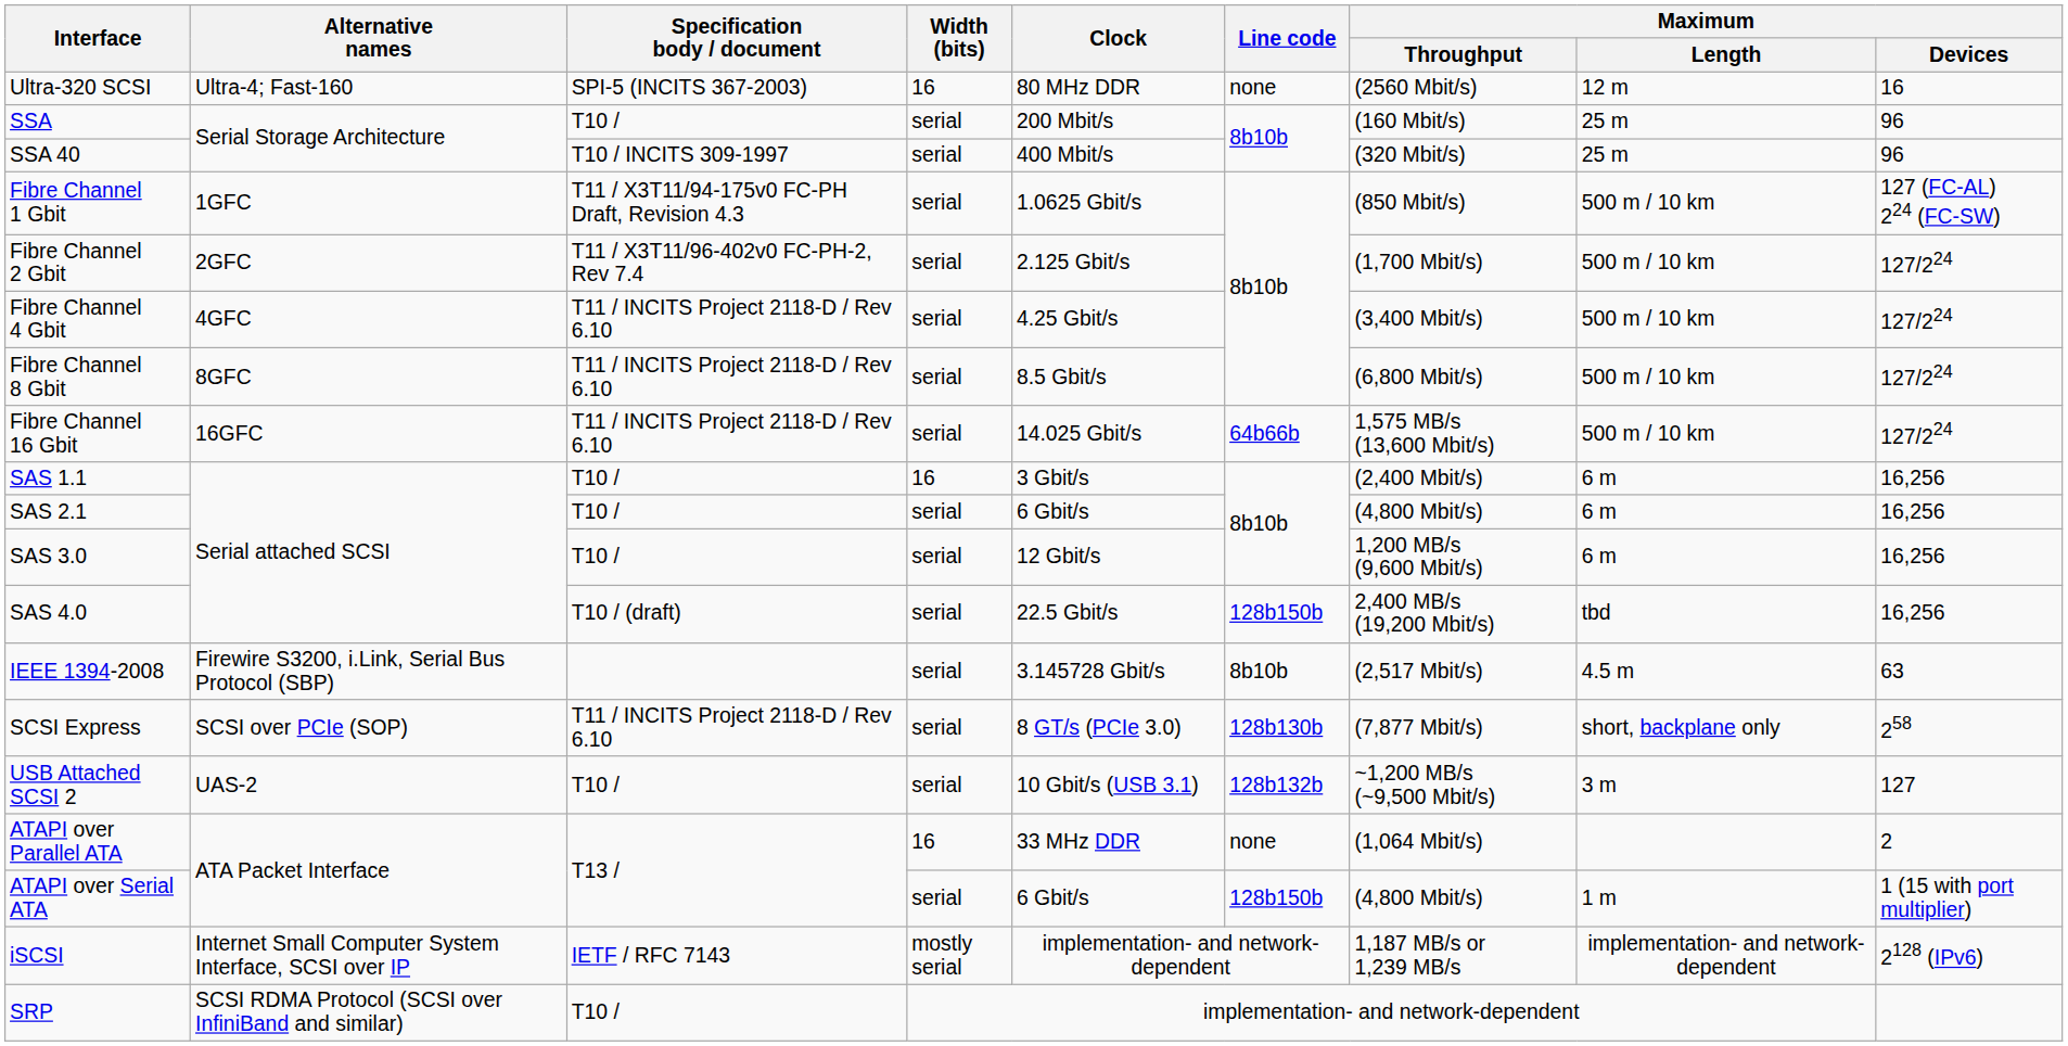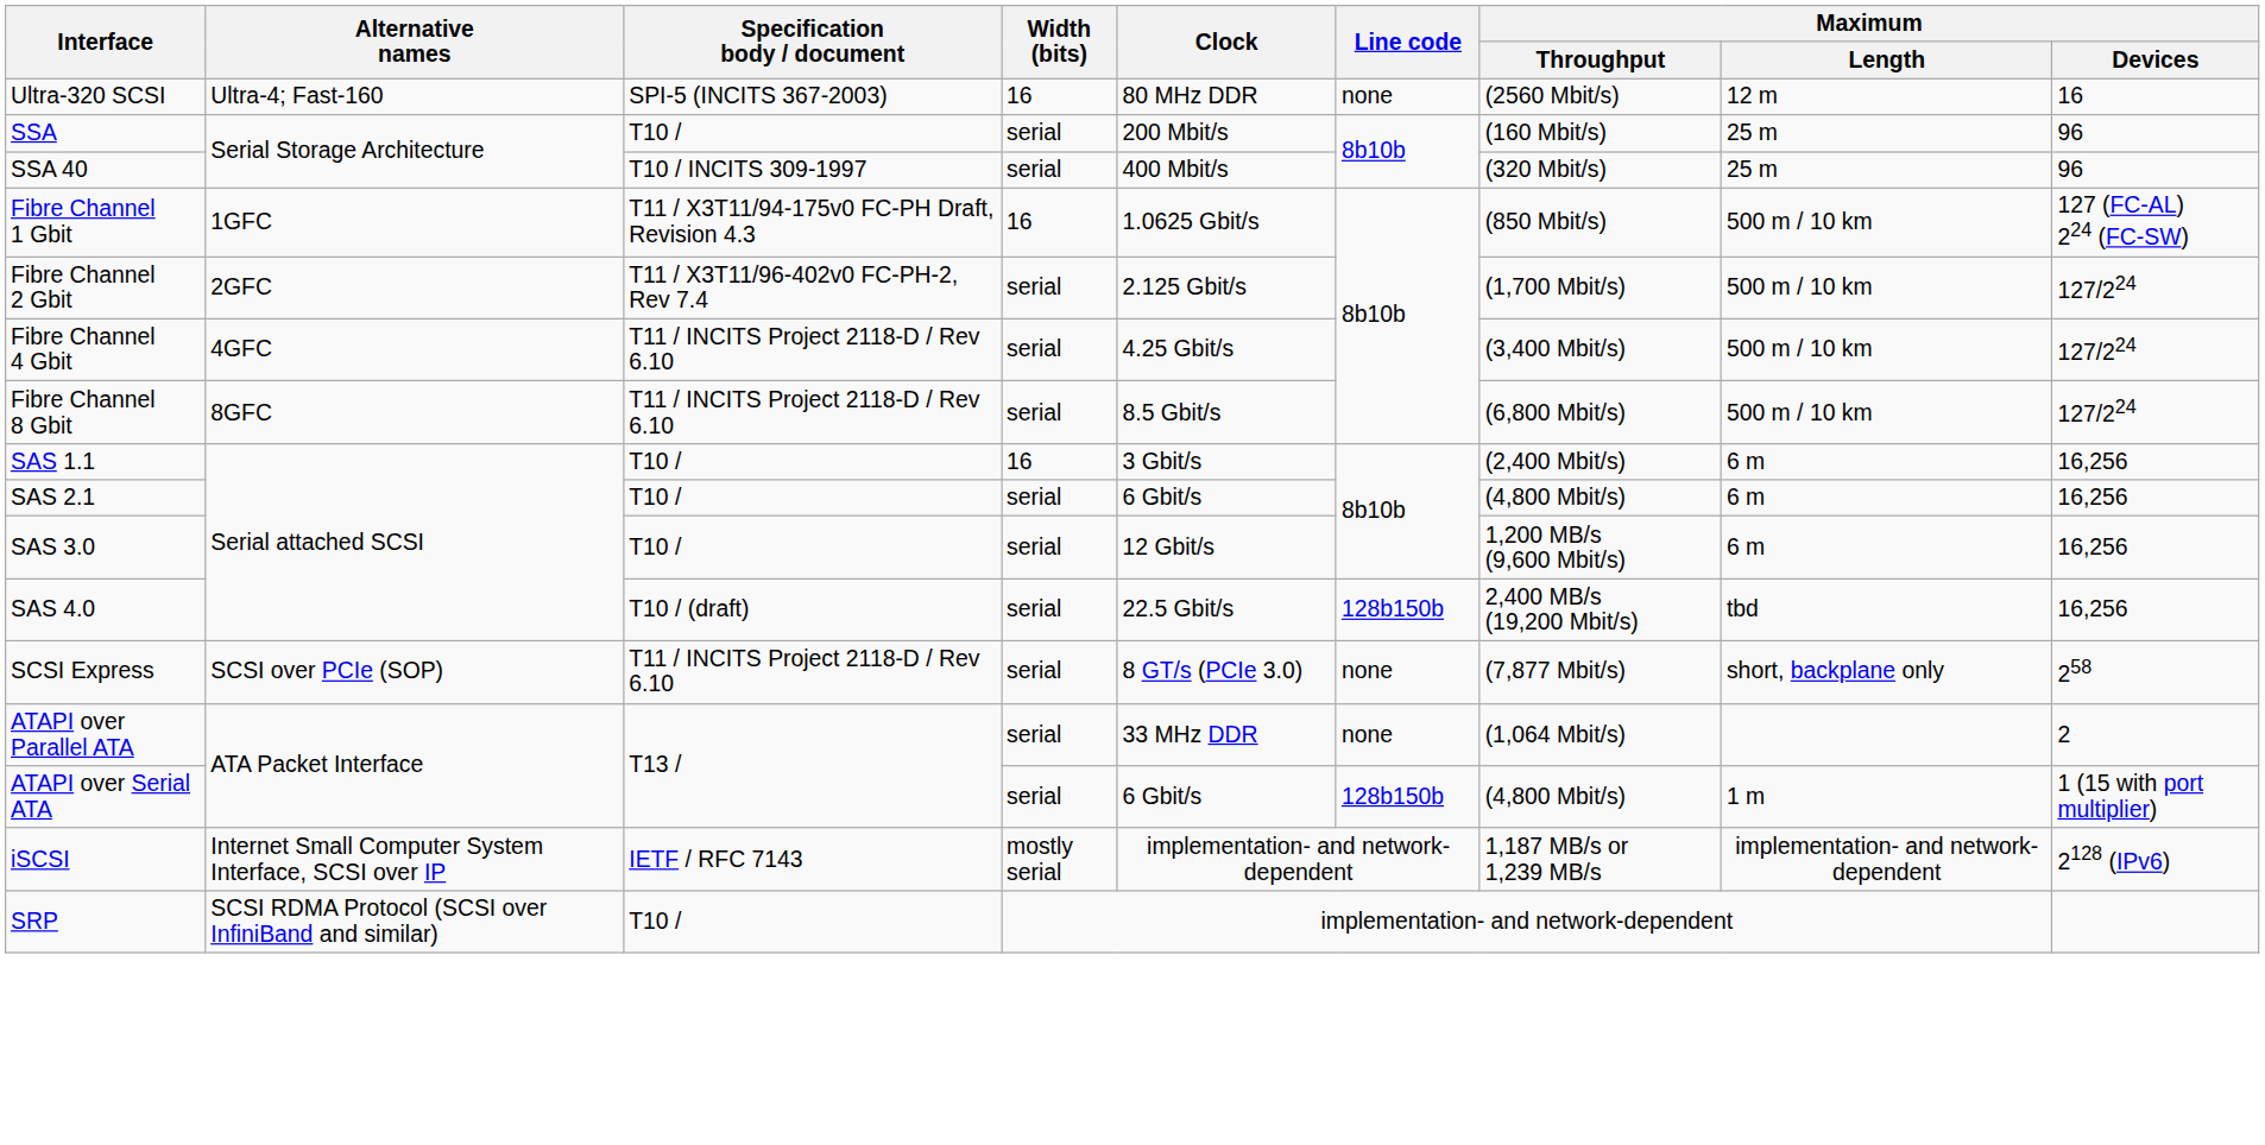 <table class="wikitable">
 <tr>
 <th rowspan=2>Interface</th>
 <th rowspan=2>Alternative<br>names</th>
 <th rowspan=2>Specification<br>body / document</th>
 <th rowspan=2>Width<br>(bits)</th>
 <th rowspan=2>Clock</th>
 <th rowspan=2><a href='#'>Line code</a></th>
 <th colspan=3>Maximum</th>
 </tr>
 <tr>
 <th>Throughput</th>
 <th>Length</th>
 <th>Devices</th>
 </tr>
 <tr>
 <td>Ultra-320 SCSI</td>
 <td>Ultra-4; Fast-160</td>
 <td>SPI-5 (INCITS 367-2003)</td>
 <td>16</td>
 <td>80 MHz DDR</td>
 <td>none</td>
 <td> (2560 Mbit/s)</td>
 <td>12 m</td>
 <td>16</td>
 </tr>
 <tr>
 <td><a href='#'>SSA</a></td>
 <td rowspan=2>Serial Storage Architecture</td>
 <td>T10 / </td>
 <td>serial</td>
 <td>200 Mbit/s</td>
 <td rowspan=2><a href='#'>8b10b</a></td>
 <td> (160 Mbit/s)</td>
 <td>25 m</td>
 <td>96</td>
 </tr>
 <tr>
 <td>SSA 40</td>
 <td>T10 / INCITS 309-1997</td>
 <td>serial</td>
 <td>400 Mbit/s</td>
 <td> (320 Mbit/s)</td>
 <td>25 m</td>
 <td>96</td>
 </tr>
 <tr>
 <td><a href='#'>Fibre Channel</a> 1 Gbit</td>
 <td>1GFC</td>
 <td>T11 / X3T11/94-175v0 FC-PH Draft, Revision 4.3</td>
-<td>serial</td>
+<td>16</td>
 <td>1.0625 Gbit/s</td>
 <td rowspan=4>8b10b</td>
 <td> (850 Mbit/s)</td>
 <td>500 m / 10 km</td>
 <td>127 (<a href='#'>FC-AL</a>)<br>2<sup>24</sup> (<a href='#'>FC-SW</a>)</td>
 </tr>
 <tr>
 <td>Fibre Channel 2 Gbit</td>
 <td>2GFC</td>
 <td>T11 / X3T11/96-402v0 FC-PH-2, Rev 7.4</td>
 <td>serial</td>
 <td>2.125 Gbit/s</td>
 <td> (1,700 Mbit/s)</td>
 <td>500 m / 10 km</td>
 <td>127/2<sup>24</sup></td>
 </tr>
 <tr>
 <td>Fibre Channel 4 Gbit</td>
 <td>4GFC</td>
 <td>T11 / INCITS Project 2118-D / Rev 6.10</td>
 <td>serial</td>
 <td>4.25 Gbit/s</td>
 <td> (3,400 Mbit/s)</td>
 <td>500 m / 10 km</td>
 <td>127/2<sup>24</sup></td>
 </tr>
 <tr>
 <td>Fibre Channel 8 Gbit</td>
 <td>8GFC</td>
 <td>T11 / INCITS Project 2118-D / Rev 6.10</td>
 <td>serial</td>
 <td>8.5 Gbit/s</td>
 <td> (6,800 Mbit/s)</td>
-<td>500 m / 10 km</td>
-<td>127/2<sup>24</sup></td>
-</tr>
-<tr>
-<td>Fibre Channel 16 Gbit</td>
-<td>16GFC</td>
-<td>T11 / INCITS Project 2118-D / Rev 6.10</td>
-<td>serial</td>
-<td>14.025 Gbit/s</td>
-<td><a href='#'>64b66b</a></td>
-<td>1,575 MB/s (13,600 Mbit/s)</td>
 <td>500 m / 10 km</td>
 <td>127/2<sup>24</sup></td>
 </tr>
 <tr>
 <td><a href='#'>SAS</a> 1.1</td>
 <td rowspan=4>Serial attached SCSI</td>
 <td>T10 / </td>
 <td>16</td>
 <td>3 Gbit/s</td>
 <td rowspan=3>8b10b</td>
 <td> (2,400 Mbit/s)</td>
 <td>6 m</td>
 <td>16,256</td>
 </tr>
 <tr>
 <td>SAS 2.1</td>
 <td>T10 / </td>
 <td>serial</td>
 <td>6 Gbit/s</td>
 <td> (4,800 Mbit/s)</td>
 <td>6 m</td>
 <td>16,256</td>
 </tr>
 <tr>
 <td>SAS 3.0</td>
 <td>T10 / </td>
 <td>serial</td>
 <td>12 Gbit/s</td>
 <td>1,200 MB/s (9,600 Mbit/s)</td>
 <td>6 m</td>
 <td>16,256</td>
 </tr>
 <tr>
 <td>SAS 4.0</td>
 <td>T10 /  (draft)</td>
 <td>serial</td>
 <td>22.5 Gbit/s</td>
 <td><a href='#'>128b150b</a></td>
 <td>2,400 MB/s (19,200 Mbit/s)</td>
 <td>tbd</td>
 <td>16,256</td>
 </tr>
 <tr>
-<td><a href='#'>IEEE 1394</a>-2008</td>
-<td>Firewire S3200, i.Link, Serial Bus Protocol (SBP)</td>
-<td></td>
-<td>serial</td>
-<td>3.145728 Gbit/s</td>
-<td>8b10b</td>
-<td> (2,517 Mbit/s)</td>
-<td>4.5 m</td>
-<td>63</td>
-</tr>
-<tr>
 <td>SCSI Express</td>
 <td>SCSI over <a href='#'>PCIe</a> (SOP)</td>
 <td>T11 / INCITS Project 2118-D / Rev 6.10</td>
 <td>serial</td>
 <td>8 <a href='#'>GT/s</a> (<a href='#'>PCIe</a> 3.0)</td>
-<td><a href='#'>128b130b</a></td>
+<td>none</td>
 <td> (7,877 Mbit/s)</td>
 <td>short, <a href='#'>backplane</a> only</td>
 <td>2<sup>58</sup></td>
 </tr>
 <tr>
-<td><a href='#'>USB Attached SCSI</a> 2</td>
-<td>UAS-2</td>
-<td>T10 / </td>
-<td>serial</td>
-<td>10 Gbit/s (<a href='#'>USB 3.1</a>)</td>
-<td><a href='#'>128b132b</a></td>
-<td>~1,200 MB/s (~9,500 Mbit/s)</td>
-<td>3 m</td>
-<td>127</td>
-</tr>
-<tr>
 <td><a href='#'>ATAPI</a> over <a href='#'>Parallel ATA</a></td>
 <td rowspan=2>ATA Packet Interface</td>
 <td rowspan=2>T13 / </td>
-<td>16</td>
+<td>serial</td>
 <td>33 MHz <a href='#'>DDR</a></td>
 <td>none</td>
 <td> (1,064 Mbit/s)</td>
 <td></td>
 <td>2</td>
 </tr>
 <tr>
 <td><a href='#'>ATAPI</a> over <a href='#'>Serial ATA</a></td>
 <td>serial</td>
 <td>6 Gbit/s</td>
 <td><a href='#'>128b150b</a></td>
 <td> (4,800 Mbit/s)</td>
 <td>1 m</td>
 <td>1 (15 with <a href='#'>port multiplier</a>)</td>
 </tr>
 <tr>
 <td><a href='#'>iSCSI</a></td>
 <td>Internet Small Computer System Interface, SCSI over <a href='#'>IP</a></td>
 <td><a href='#'>IETF</a> / RFC 7143</td>
 <td>mostly serial</td>
 <td colspan=2 style="text-align: center;">implementation- and network-dependent</td>
 <td>1,187 MB/s or 1,239 MB/s</td>
 <td style="text-align: center;">implementation- and network-dependent</td>
 <td>2<sup>128</sup> (<a href='#'>IPv6</a>)</td>
 </tr>
 <tr>
 <td><a href='#'>SRP</a></td>
 <td>SCSI RDMA Protocol (SCSI over <a href='#'>InfiniBand</a> and similar)</td>
 <td>T10 / </td>
 <td colspan=5 style="text-align: center;">implementation- and network-dependent</td>
 <td></td>
 </tr>
 </table>
